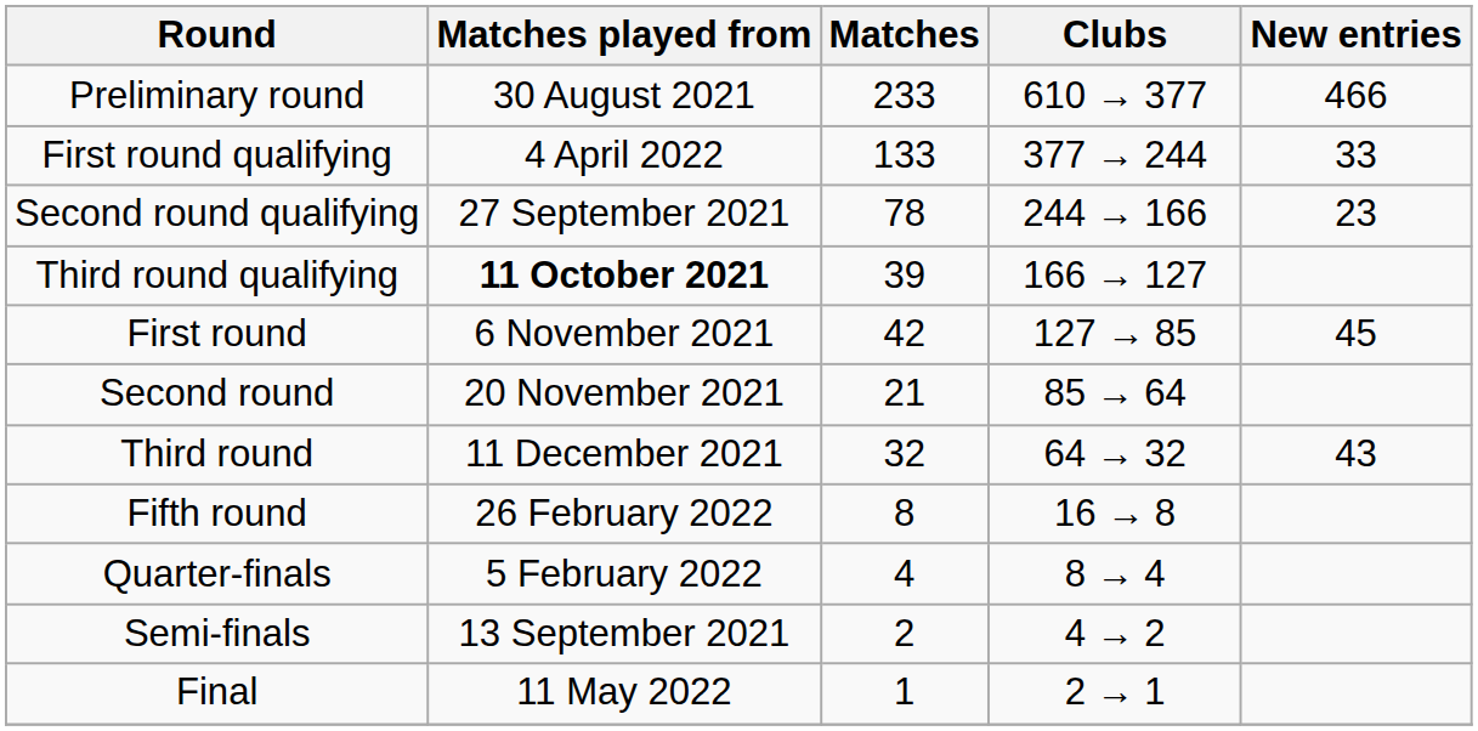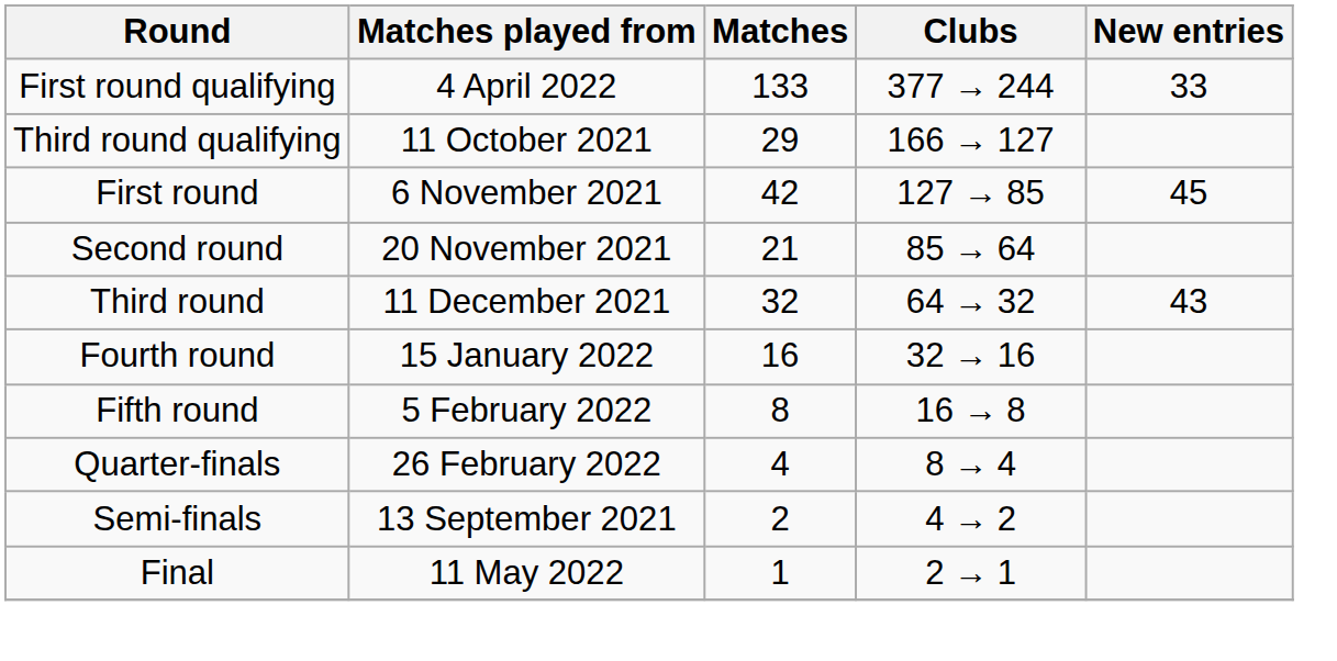 <table class="wikitable">
 <tr>
 <th>Round</th>
 <th>Matches played from</th>
 <th>Matches</th>
 <th style="width:100px;">Clubs</th>
 <th>New entries</th>
 </tr>
 <tr align=center>
-<td>Preliminary round</td>
-<td>30 August 2021</td>
-<td>233</td>
-<td>610 → 377</td>
-<td>466</td>
-</tr>
-<tr align=center>
 <td>First round qualifying</td>
 <td>4 April 2022</td>
 <td>133</td>
 <td>377 → 244</td>
 <td>33</td>
 </tr>
 <tr align=center>
-<td>Second round qualifying</td>
-<td>27 September 2021</td>
-<td>78</td>
-<td>244 → 166</td>
-<td>23</td>
-</tr>
-<tr align=center>
 <td>Third round qualifying</td>
-<td><strong>11 October 2021</strong></td>
-<td>39</td>
+<td>11 October 2021</td>
+<td>29</td>
 <td>166 → 127</td>
 <td></td>
 </tr>
 <tr align=center>
 <td>First round</td>
 <td>6 November 2021</td>
 <td>42</td>
 <td>127 → 85</td>
 <td>45</td>
 </tr>
 <tr align=center>
 <td>Second round</td>
 <td>20 November 2021</td>
 <td>21</td>
 <td>85 → 64</td>
 <td></td>
 </tr>
 <tr align=center>
 <td>Third round</td>
 <td>11 December 2021</td>
 <td>32</td>
 <td>64 → 32</td>
 <td>43</td>
 </tr>
 <tr align=center>
+<td>Fourth round</td>
+<td>15 January 2022</td>
+<td>16</td>
+<td>32 → 16</td>
+<td></td>
+</tr>
+<tr align=center>
 <td>Fifth round</td>
-<td>26 February 2022</td>
+<td>5 February 2022</td>
 <td>8</td>
 <td>16 → 8</td>
 <td></td>
 </tr>
 <tr align=center>
 <td>Quarter-finals</td>
-<td>5 February 2022</td>
+<td>26 February 2022</td>
 <td>4</td>
 <td>8 → 4</td>
 <td></td>
 </tr>
 <tr align=center>
 <td>Semi-finals</td>
 <td>13 September 2021</td>
 <td>2</td>
 <td>4 → 2</td>
 <td></td>
 </tr>
 <tr align=center>
 <td>Final</td>
 <td>11 May 2022</td>
 <td>1</td>
 <td>2 → 1</td>
 <td></td>
 </tr>
 <tr align=center>
 </tr>
 </table>
